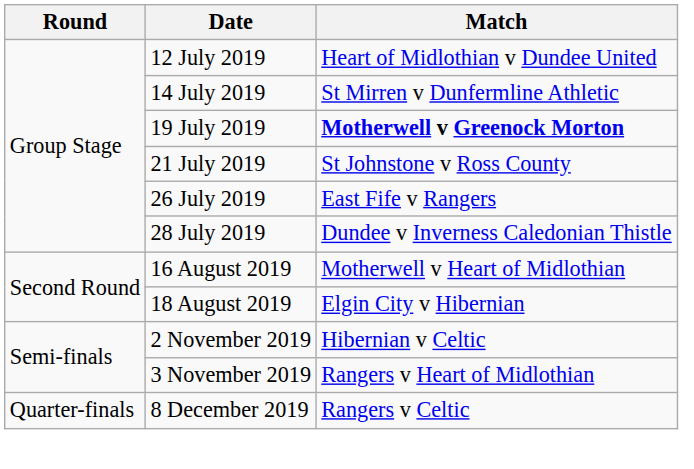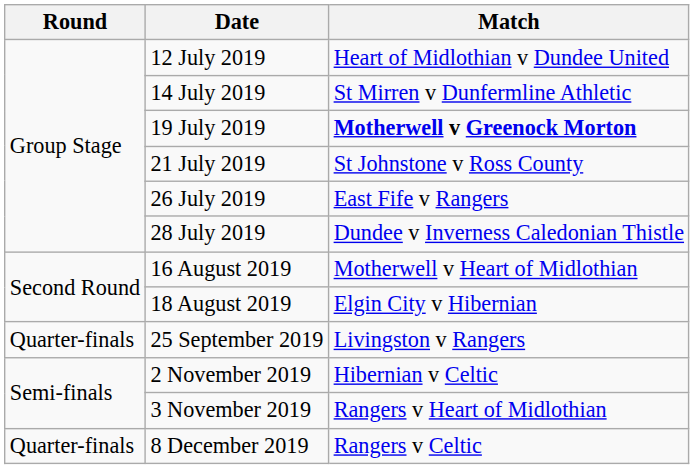 <table class="wikitable">
 <tr>
 <th>Round</th>
 <th>Date</th>
 <th>Match</th>
 </tr>
 <tr>
 <td rowspan=6>Group Stage</td>
 <td>12 July 2019</td>
 <td><a href='#'>Heart of Midlothian</a> v <a href='#'>Dundee United</a></td>
 </tr>
 <tr>
 <td>14 July 2019</td>
 <td><a href='#'>St Mirren</a> v <a href='#'>Dunfermline Athletic</a></td>
 </tr>
 <tr>
 <td>19 July 2019</td>
 <td><strong><a href='#'>Motherwell</a> v <a href='#'>Greenock Morton</a></strong></td>
 </tr>
 <tr>
 <td>21 July 2019</td>
 <td><a href='#'>St Johnstone</a> v <a href='#'>Ross County</a></td>
 </tr>
 <tr>
 <td>26 July 2019</td>
 <td><a href='#'>East Fife</a> v <a href='#'>Rangers</a></td>
 </tr>
 <tr>
 <td>28 July 2019</td>
 <td><a href='#'>Dundee</a> v <a href='#'>Inverness Caledonian Thistle</a></td>
 </tr>
 <tr>
 <td rowspan=2>Second Round</td>
 <td>16 August 2019</td>
 <td><a href='#'>Motherwell</a> v <a href='#'>Heart of Midlothian</a></td>
 </tr>
 <tr>
 <td>18 August 2019</td>
 <td><a href='#'>Elgin City</a> v <a href='#'>Hibernian</a></td>
 </tr>
 <tr>
+<td>Quarter-finals</td>
+<td>25 September 2019</td>
+<td><a href='#'>Livingston</a> v <a href='#'>Rangers</a></td>
+</tr>
+<tr>
 <td rowspan=2>Semi-finals</td>
 <td>2 November 2019</td>
 <td><a href='#'>Hibernian</a> v <a href='#'>Celtic</a></td>
 </tr>
 <tr>
 <td>3 November 2019</td>
 <td><a href='#'>Rangers</a> v <a href='#'>Heart of Midlothian</a></td>
 </tr>
 <tr>
 <td>Quarter-finals</td>
 <td>8 December 2019</td>
 <td><a href='#'>Rangers</a> v <a href='#'>Celtic</a></td>
 </tr>
 </table>
